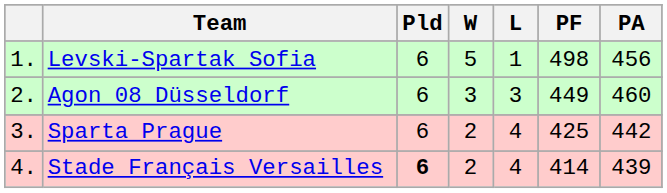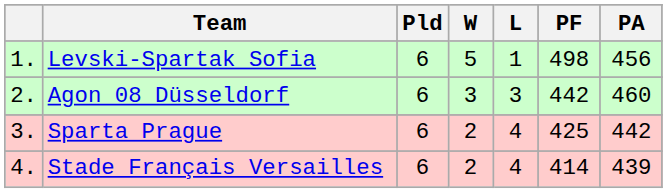 <table class=wikitable style="text-align:center">
 <tr>
 <th width=15></th>
 <th width=200>Team</th>
 <th width=20>Pld</th>
 <th width=20>W</th>
 <th width=20>L</th>
 <th width=30>PF</th>
 <th width=30>PA</th>
 </tr>
 <tr style="background: #ccffcc;">
 <td>1.</td>
 <td align=left> <a href='#'>Levski-Spartak Sofia</a></td>
 <td>6</td>
 <td>5</td>
 <td>1</td>
 <td>498</td>
 <td>456</td>
 </tr>
 <tr style="background: #ccffcc;">
 <td>2.</td>
 <td align=left> <a href='#'>Agon 08 Düsseldorf</a></td>
 <td>6</td>
 <td>3</td>
 <td>3</td>
-<td>449</td>
+<td>442</td>
 <td>460</td>
 </tr>
 <tr style="background: #ffcccc;">
 <td>3.</td>
 <td align=left> <a href='#'>Sparta Prague</a></td>
 <td>6</td>
 <td>2</td>
 <td>4</td>
 <td>425</td>
 <td>442</td>
 </tr>
 <tr style="background: #ffcccc;">
 <td>4.</td>
 <td align=left> <a href='#'>Stade Français Versailles</a></td>
-<td><strong>6</strong></td>
+<td>6</td>
 <td>2</td>
 <td>4</td>
 <td>414</td>
 <td>439</td>
 </tr>
 </table>
